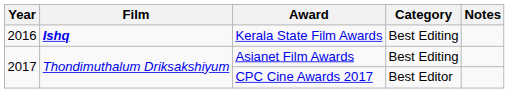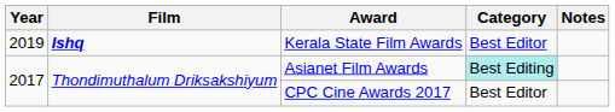 <table class="wikitable">
 <tr>
 <th>Year</th>
 <th>Film</th>
 <th>Award</th>
 <th>Category</th>
 <th>Notes</th>
 </tr>
 <tr>
-<td rowspan="1">2016</td>
+<td rowspan="1">2019</td>
 <td rowspan="1"><strong><a href='#'><em>Ishq</em></a></strong></td>
 <td rowspan="1"><a href='#'>Kerala State Film Awards</a></td>
-<td rowspan="1">Best Editing</td>
+<td rowspan="1"><a href='#'>Best Editor</a></td>
 <td rowspan="1"></td>
 </tr>
 <tr>
 <td rowspan="2">2017</td>
 <td rowspan="2"><em><a href='#'>Thondimuthalum Driksakshiyum</a></em></td>
 <td rowspan="1"><a href='#'>Asianet Film Awards</a></td>
-<td rowspan="1">Best Editing</td>
+<td rowspan="1" style="background: paleturquoise;">Best Editing</td>
 <td rowspan="1"></td>
 </tr>
 <tr>
 <td rowspan="1"><a href='#'>CPC Cine Awards 2017</a></td>
 <td rowspan="1">Best Editor</td>
 <td rowspan="1"></td>
 </tr>
 </table>
